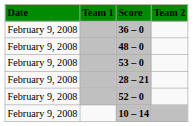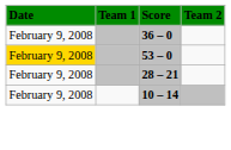 <table class="wikitable" style="margin:0.5em auto; font-size:95%">
 <tr bgcolor="#008B00">
 <td><strong>Date</strong></td>
 <td><strong>Team 1</strong></td>
 <td><strong>Score</strong></td>
 <td><strong>Team 2</strong></td>
 </tr>
 <tr>
 <td>February 9, 2008</td>
 <td bgcolor="silver"><strong></strong></td>
 <td bgcolor="silver"><strong>36 – 0</strong></td>
 <td></td>
 </tr>
 <tr>
-<td>February 9, 2008</td>
-<td bgcolor="silver"><strong></strong></td>
-<td bgcolor="silver"><strong>48 – 0</strong></td>
-<td></td>
-</tr>
-<tr>
-<td>February 9, 2008</td>
+<td style="background: gold;">February 9, 2008</td>
 <td bgcolor="silver"><strong></strong></td>
 <td bgcolor="silver"><strong>53 – 0</strong></td>
 <td></td>
 </tr>
 <tr>
 <td>February 9, 2008</td>
 <td bgcolor="silver"><strong></strong></td>
 <td bgcolor="silver"><strong>28 – 21</strong></td>
 <td></td>
 </tr>
 <tr>
 <td>February 9, 2008</td>
-<td bgcolor="silver"><strong></strong></td>
-<td bgcolor="silver"><strong>52 – 0</strong></td>
-<td></td>
-</tr>
-<tr>
-<td>February 9, 2008</td>
 <td></td>
 <td bgcolor="silver"><strong>10 – 14</strong></td>
 <td bgcolor="silver"><strong></strong></td>
 </tr>
 </table>
